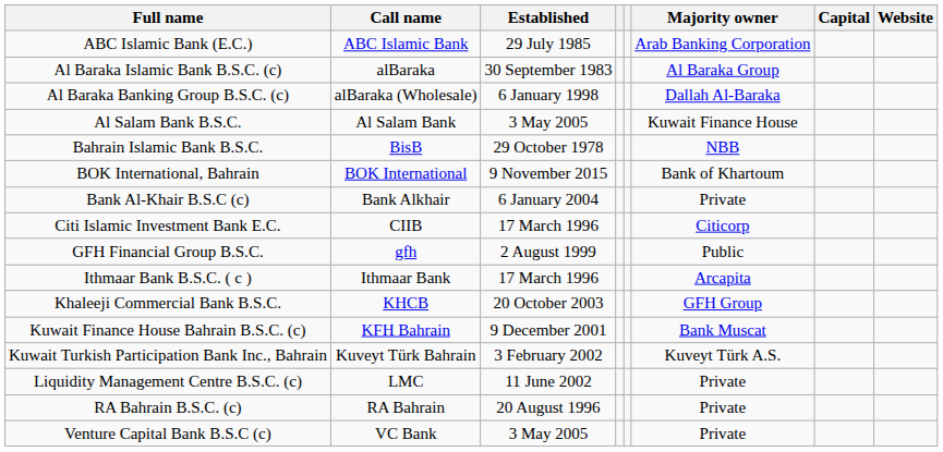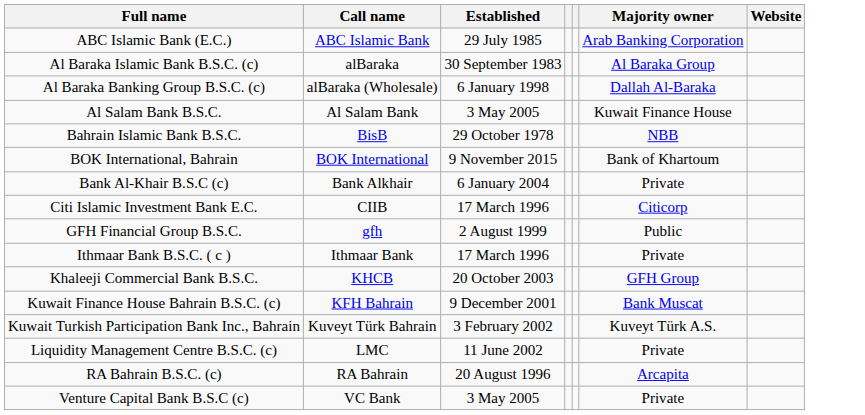 <table class="wikitable sortable" style="text-align:center">
 <tr>
 <th>Full name</th>
 <th>Call name</th>
 <th>Established</th>
 <th></th>
 <th></th>
 <th>Majority owner</th>
-<th>Capital</th>
 <th>Website</th>
 </tr>
 <tr>
 <td>ABC Islamic Bank (E.C.)</td>
 <td><a href='#'>ABC Islamic Bank</a></td>
 <td>29 July 1985</td>
 <td></td>
 <td></td>
 <td><a href='#'>Arab Banking Corporation</a></td>
 <td></td>
-<td></td>
 </tr>
 <tr>
 <td>Al Baraka Islamic Bank B.S.C. (c)</td>
 <td>alBaraka</td>
 <td>30 September 1983</td>
 <td></td>
 <td></td>
 <td><a href='#'>Al Baraka Group</a></td>
-<td></td>
 <td></td>
 </tr>
 <tr>
 <td>Al Baraka Banking Group B.S.C. (c)</td>
 <td>alBaraka (Wholesale)</td>
 <td>6 January 1998</td>
 <td></td>
 <td></td>
 <td><a href='#'>Dallah Al-Baraka</a></td>
 <td></td>
-<td></td>
 </tr>
 <tr>
 <td>Al Salam Bank B.S.C.</td>
 <td>Al Salam Bank</td>
 <td>3 May 2005</td>
 <td></td>
 <td></td>
 <td>Kuwait Finance House</td>
-<td></td>
 <td></td>
 </tr>
 <tr>
 <td>Bahrain Islamic Bank B.S.C.</td>
 <td><a href='#'>BisB</a></td>
 <td>29 October 1978</td>
 <td></td>
 <td></td>
 <td><a href='#'>NBB</a></td>
 <td></td>
-<td></td>
 </tr>
 <tr>
 <td>BOK International, Bahrain</td>
 <td><a href='#'>BOK International</a></td>
 <td>9 November 2015</td>
 <td></td>
 <td></td>
 <td>Bank of Khartoum</td>
-<td></td>
 <td></td>
 </tr>
 <tr>
 <td>Bank Al-Khair B.S.C (c)</td>
 <td>Bank Alkhair</td>
 <td>6 January 2004</td>
 <td></td>
 <td></td>
 <td>Private</td>
 <td></td>
-<td></td>
 </tr>
 <tr>
 <td>Citi Islamic Investment Bank E.C.</td>
 <td>CIIB</td>
 <td>17 March 1996</td>
 <td></td>
 <td></td>
 <td><a href='#'>Citicorp</a></td>
-<td></td>
 <td></td>
 </tr>
 <tr>
 <td>GFH Financial Group B.S.C.</td>
 <td><a href='#'>gfh</a></td>
 <td>2 August 1999</td>
 <td></td>
 <td></td>
 <td>Public</td>
 <td></td>
-<td></td>
 </tr>
 <tr>
 <td>Ithmaar Bank B.S.C. ( c )</td>
 <td>Ithmaar Bank</td>
 <td>17 March 1996</td>
 <td></td>
 <td></td>
-<td><a href='#'>Arcapita</a></td>
-<td></td>
+<td>Private</td>
 <td></td>
 </tr>
 <tr>
 <td>Khaleeji Commercial Bank B.S.C.</td>
 <td><a href='#'>KHCB</a></td>
 <td>20 October 2003</td>
 <td></td>
 <td></td>
 <td><a href='#'>GFH Group</a></td>
 <td></td>
-<td></td>
 </tr>
 <tr>
 <td>Kuwait Finance House Bahrain B.S.C. (c)</td>
 <td><a href='#'>KFH Bahrain</a></td>
 <td>9 December 2001</td>
 <td></td>
 <td></td>
 <td><a href='#'>Bank Muscat</a></td>
-<td></td>
 <td></td>
 </tr>
 <tr>
 <td>Kuwait Turkish Participation Bank Inc., Bahrain</td>
 <td>Kuveyt Türk Bahrain</td>
 <td>3 February 2002</td>
 <td></td>
 <td></td>
 <td>Kuveyt Türk A.S.</td>
 <td></td>
-<td></td>
 </tr>
 <tr>
 <td>Liquidity Management Centre B.S.C. (c)</td>
 <td>LMC</td>
 <td>11 June 2002</td>
 <td></td>
 <td></td>
 <td>Private</td>
 <td></td>
-<td></td>
 </tr>
 <tr>
 <td>RA Bahrain B.S.C. (c)</td>
 <td>RA Bahrain</td>
 <td>20 August 1996</td>
 <td></td>
 <td></td>
-<td>Private</td>
-<td></td>
+<td><a href='#'>Arcapita</a></td>
 <td></td>
 </tr>
 <tr>
 <td>Venture Capital Bank B.S.C (c)</td>
 <td>VC Bank</td>
 <td>3 May 2005</td>
 <td></td>
 <td></td>
 <td>Private</td>
 <td></td>
-<td></td>
 </tr>
 </table>
